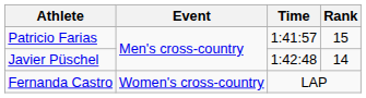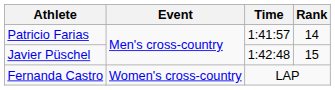 <table class=wikitable style="font-size:95%">
 <tr>
 <th>Athlete</th>
 <th>Event</th>
 <th>Time</th>
 <th>Rank</th>
 </tr>
 <tr>
 <td><a href='#'>Patricio Farias</a></td>
 <td align=left rowspan=2><a href='#'>Men's cross-country</a></td>
 <td align=center>1:41:57</td>
-<td align=center>15</td>
+<td align=center>14</td>
 </tr>
 <tr>
 <td><a href='#'>Javier Püschel</a></td>
 <td align=center>1:42:48</td>
-<td align=center>14</td>
+<td align=center>15</td>
 </tr>
 <tr>
 <td><a href='#'>Fernanda Castro</a></td>
 <td align=center rowspan=2><a href='#'>Women's cross-country</a></td>
 <td align=center colspan=2>LAP</td>
 </tr>
 </table>
